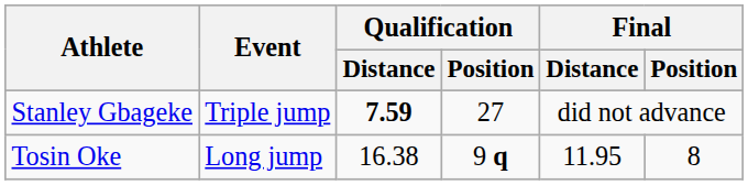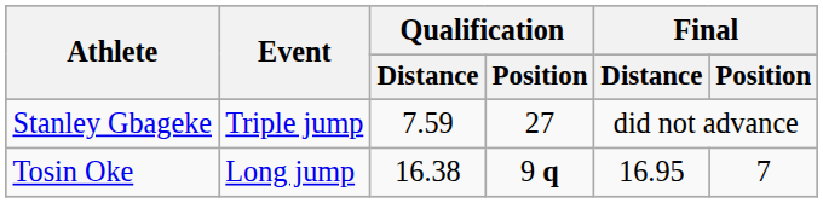 <table class=wikitable style="font-size:90%">
 <tr>
 <th rowspan="2">Athlete</th>
 <th rowspan="2">Event</th>
 <th colspan="2">Qualification</th>
 <th colspan="2">Final</th>
 </tr>
 <tr style="font-size:95%">
 <th>Distance</th>
 <th>Position</th>
 <th>Distance</th>
 <th>Position</th>
 </tr>
 <tr align=center>
 <td align=left><a href='#'>Stanley Gbageke</a></td>
 <td align=left><a href='#'>Triple jump</a></td>
-<td><strong>7.59</strong></td>
+<td>7.59</td>
 <td>27</td>
 <td colspan=2>did not advance</td>
 </tr>
 <tr align=center>
 <td align=left><a href='#'>Tosin Oke</a></td>
 <td align=left><a href='#'>Long jump</a></td>
 <td>16.38</td>
 <td>9 <strong>q</strong></td>
-<td>11.95</td>
-<td>8</td>
+<td>16.95</td>
+<td>7</td>
 </tr>
 </table>
